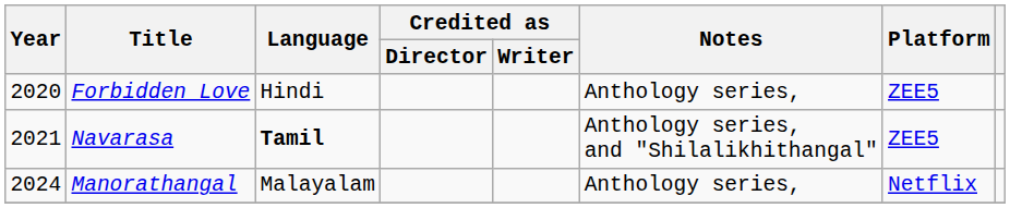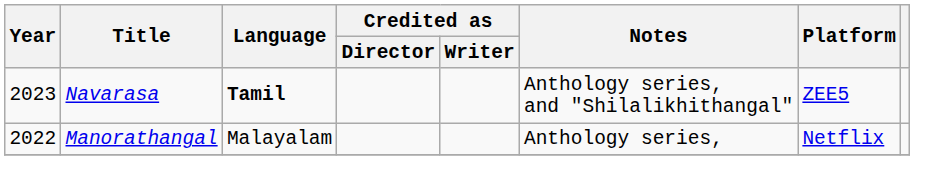 <table class="wikitable sortable">
 <tr>
 <th rowspan="2" scope="col">Year</th>
 <th rowspan="2" scope="col">Title</th>
 <th rowspan="2" scope="col">Language</th>
 <th colspan="2" scope="col">Credited as</th>
 <th rowspan="2" scope="col" class="unsortable">Notes</th>
 <th rowspan="2" scope="col">Platform</th>
 <th rowspan="2" scope="col" class="unsortable"></th>
 </tr>
 <tr>
 <th scope="col">Director</th>
 <th scope="col">Writer</th>
 </tr>
 <tr>
-<td>2020</td>
-<td><em><a href='#'>Forbidden Love</a></em></td>
-<td>Hindi</td>
-<td></td>
-<td></td>
-<td>Anthology series,<br></td>
-<td><a href='#'>ZEE5</a></td>
-<td style="text-align:center;"></td>
-</tr>
-<tr>
-<td>2021</td>
+<td>2023</td>
 <td><em><a href='#'>Navarasa</a></em></td>
 <td><strong>Tamil</strong></td>
 <td></td>
 <td></td>
 <td>Anthology series,<br> and "Shilalikhithangal"</td>
 <td><a href='#'>ZEE5</a></td>
 <td style="text-align:center;"></td>
 </tr>
 <tr>
-<td>2024</td>
+<td>2022</td>
 <td><em><a href='#'>Manorathangal</a></em></td>
 <td>Malayalam</td>
 <td></td>
 <td></td>
 <td>Anthology series,<br></td>
 <td><a href='#'>Netflix</a></td>
 <td></td>
 </tr>
 <tr>
 </tr>
 </table>
